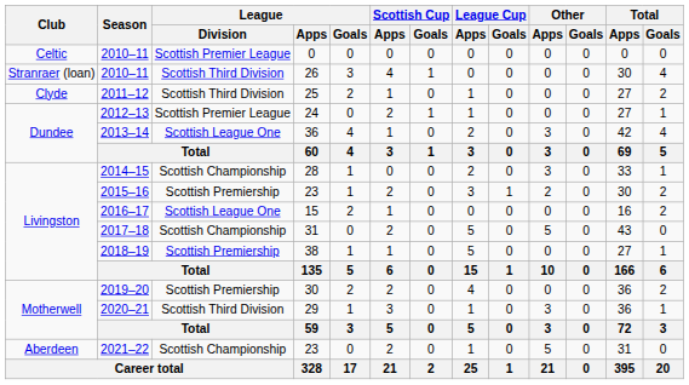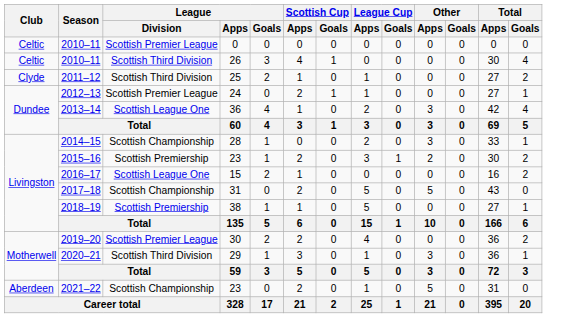 <table class="wikitable" style="text-align:center">
 <tr>
 <th rowspan="2">Club</th>
 <th rowspan="2">Season</th>
 <th colspan="3">League</th>
 <th colspan="2"><a href='#'>Scottish Cup</a></th>
 <th colspan="2"><a href='#'>League Cup</a></th>
 <th colspan="2">Other</th>
 <th colspan="2">Total</th>
 </tr>
 <tr>
 <th>Division</th>
 <th>Apps</th>
 <th>Goals</th>
 <th>Apps</th>
 <th>Goals</th>
 <th>Apps</th>
 <th>Goals</th>
 <th>Apps</th>
 <th>Goals</th>
 <th>Apps</th>
 <th>Goals</th>
 </tr>
 <tr>
 <td><a href='#'>Celtic</a></td>
 <td><a href='#'>2010–11</a></td>
 <td><a href='#'>Scottish Premier League</a></td>
 <td>0</td>
 <td>0</td>
 <td>0</td>
 <td>0</td>
 <td>0</td>
 <td>0</td>
 <td>0</td>
 <td>0</td>
 <td>0</td>
 <td>0</td>
 </tr>
 <tr>
-<td><a href='#'>Stranraer</a> (loan)</td>
+<td><a href='#'>Celtic</a></td>
 <td><a href='#'>2010–11</a></td>
 <td><a href='#'>Scottish Third Division</a></td>
 <td>26</td>
 <td>3</td>
 <td>4</td>
 <td>1</td>
 <td>0</td>
 <td>0</td>
 <td>0</td>
 <td>0</td>
 <td>30</td>
 <td>4</td>
 </tr>
 <tr>
 <td><a href='#'>Clyde</a></td>
 <td><a href='#'>2011–12</a></td>
 <td>Scottish Third Division</td>
 <td>25</td>
 <td>2</td>
 <td>1</td>
 <td>0</td>
 <td>1</td>
 <td>0</td>
 <td>0</td>
 <td>0</td>
 <td>27</td>
 <td>2</td>
 </tr>
 <tr>
 <td rowspan="3"><a href='#'>Dundee</a></td>
 <td><a href='#'>2012–13</a></td>
 <td>Scottish Premier League</td>
 <td>24</td>
 <td>0</td>
 <td>2</td>
 <td>1</td>
 <td>1</td>
 <td>0</td>
 <td>0</td>
 <td>0</td>
 <td>27</td>
 <td>1</td>
 </tr>
 <tr>
 <td><a href='#'>2013–14</a></td>
 <td><a href='#'>Scottish League One</a></td>
 <td>36</td>
 <td>4</td>
 <td>1</td>
 <td>0</td>
 <td>2</td>
 <td>0</td>
 <td>3</td>
 <td>0</td>
 <td>42</td>
 <td>4</td>
 </tr>
 <tr>
 <th colspan="2">Total</th>
 <th>60</th>
 <th>4</th>
 <th>3</th>
 <th>1</th>
 <th>3</th>
 <th>0</th>
 <th>3</th>
 <th>0</th>
 <th>69</th>
 <th>5</th>
 </tr>
 <tr>
 <td rowspan="6"><a href='#'>Livingston</a></td>
 <td><a href='#'>2014–15</a></td>
 <td>Scottish Championship</td>
 <td>28</td>
 <td>1</td>
 <td>0</td>
 <td>0</td>
 <td>2</td>
 <td>0</td>
 <td>3</td>
 <td>0</td>
 <td>33</td>
 <td>1</td>
 </tr>
 <tr>
 <td><a href='#'>2015–16</a></td>
 <td>Scottish Premiership</td>
 <td>23</td>
 <td>1</td>
 <td>2</td>
 <td>0</td>
 <td>3</td>
 <td>1</td>
 <td>2</td>
 <td>0</td>
 <td>30</td>
 <td>2</td>
 </tr>
 <tr>
 <td><a href='#'>2016–17</a></td>
 <td><a href='#'>Scottish League One</a></td>
 <td>15</td>
 <td>2</td>
 <td>1</td>
 <td>0</td>
 <td>0</td>
 <td>0</td>
 <td>0</td>
 <td>0</td>
 <td>16</td>
 <td>2</td>
 </tr>
 <tr>
 <td><a href='#'>2017–18</a></td>
 <td>Scottish Championship</td>
 <td>31</td>
 <td>0</td>
 <td>2</td>
 <td>0</td>
 <td>5</td>
 <td>0</td>
 <td>5</td>
 <td>0</td>
 <td>43</td>
 <td>0</td>
 </tr>
 <tr>
 <td><a href='#'>2018–19</a></td>
 <td><a href='#'>Scottish Premiership</a></td>
 <td>38</td>
 <td>1</td>
 <td>1</td>
 <td>0</td>
 <td>5</td>
 <td>0</td>
 <td>0</td>
 <td>0</td>
 <td>27</td>
 <td>1</td>
 </tr>
 <tr>
 <th colspan="2">Total</th>
 <th>135</th>
 <th>5</th>
 <th>6</th>
 <th>0</th>
 <th>15</th>
 <th>1</th>
 <th>10</th>
 <th>0</th>
 <th>166</th>
 <th>6</th>
 </tr>
 <tr>
 <td rowspan=3><a href='#'>Motherwell</a></td>
 <td><a href='#'>2019–20</a></td>
-<td>Scottish Premiership</td>
+<td><a href='#'>Scottish Premier League</a></td>
 <td>30</td>
 <td>2</td>
 <td>2</td>
 <td>0</td>
 <td>4</td>
 <td>0</td>
 <td>0</td>
 <td>0</td>
 <td>36</td>
 <td>2</td>
 </tr>
 <tr>
 <td><a href='#'>2020–21</a></td>
 <td>Scottish Third Division</td>
 <td>29</td>
 <td>1</td>
 <td>3</td>
 <td>0</td>
 <td>1</td>
 <td>0</td>
 <td>3</td>
 <td>0</td>
 <td>36</td>
 <td>1</td>
 </tr>
 <tr>
 <th colspan=2>Total</th>
 <th>59</th>
 <th>3</th>
 <th>5</th>
 <th>0</th>
 <th>5</th>
 <th>0</th>
 <th>3</th>
 <th>0</th>
 <th>72</th>
 <th>3</th>
 </tr>
 <tr>
 <td><a href='#'>Aberdeen</a></td>
 <td><a href='#'>2021–22</a></td>
 <td>Scottish Championship</td>
 <td>23</td>
 <td>0</td>
 <td>2</td>
 <td>0</td>
 <td>1</td>
 <td>0</td>
 <td>5</td>
 <td>0</td>
 <td>31</td>
 <td>0</td>
 </tr>
 <tr>
 <th colspan="3">Career total</th>
 <th>328</th>
 <th>17</th>
 <th>21</th>
 <th>2</th>
 <th>25</th>
 <th>1</th>
 <th>21</th>
 <th>0</th>
 <th>395</th>
 <th>20</th>
 </tr>
 </table>
